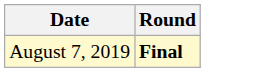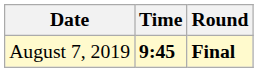 <table class="wikitable">
 <tr>
 <th>Date</th>
+<th>Time</th>
 <th>Round</th>
 </tr>
 <tr style=background:lemonchiffon>
 <td>August 7, 2019</td>
+<td><strong>9:45</strong></td>
 <td><strong>Final</strong></td>
 </tr>
 </table>
